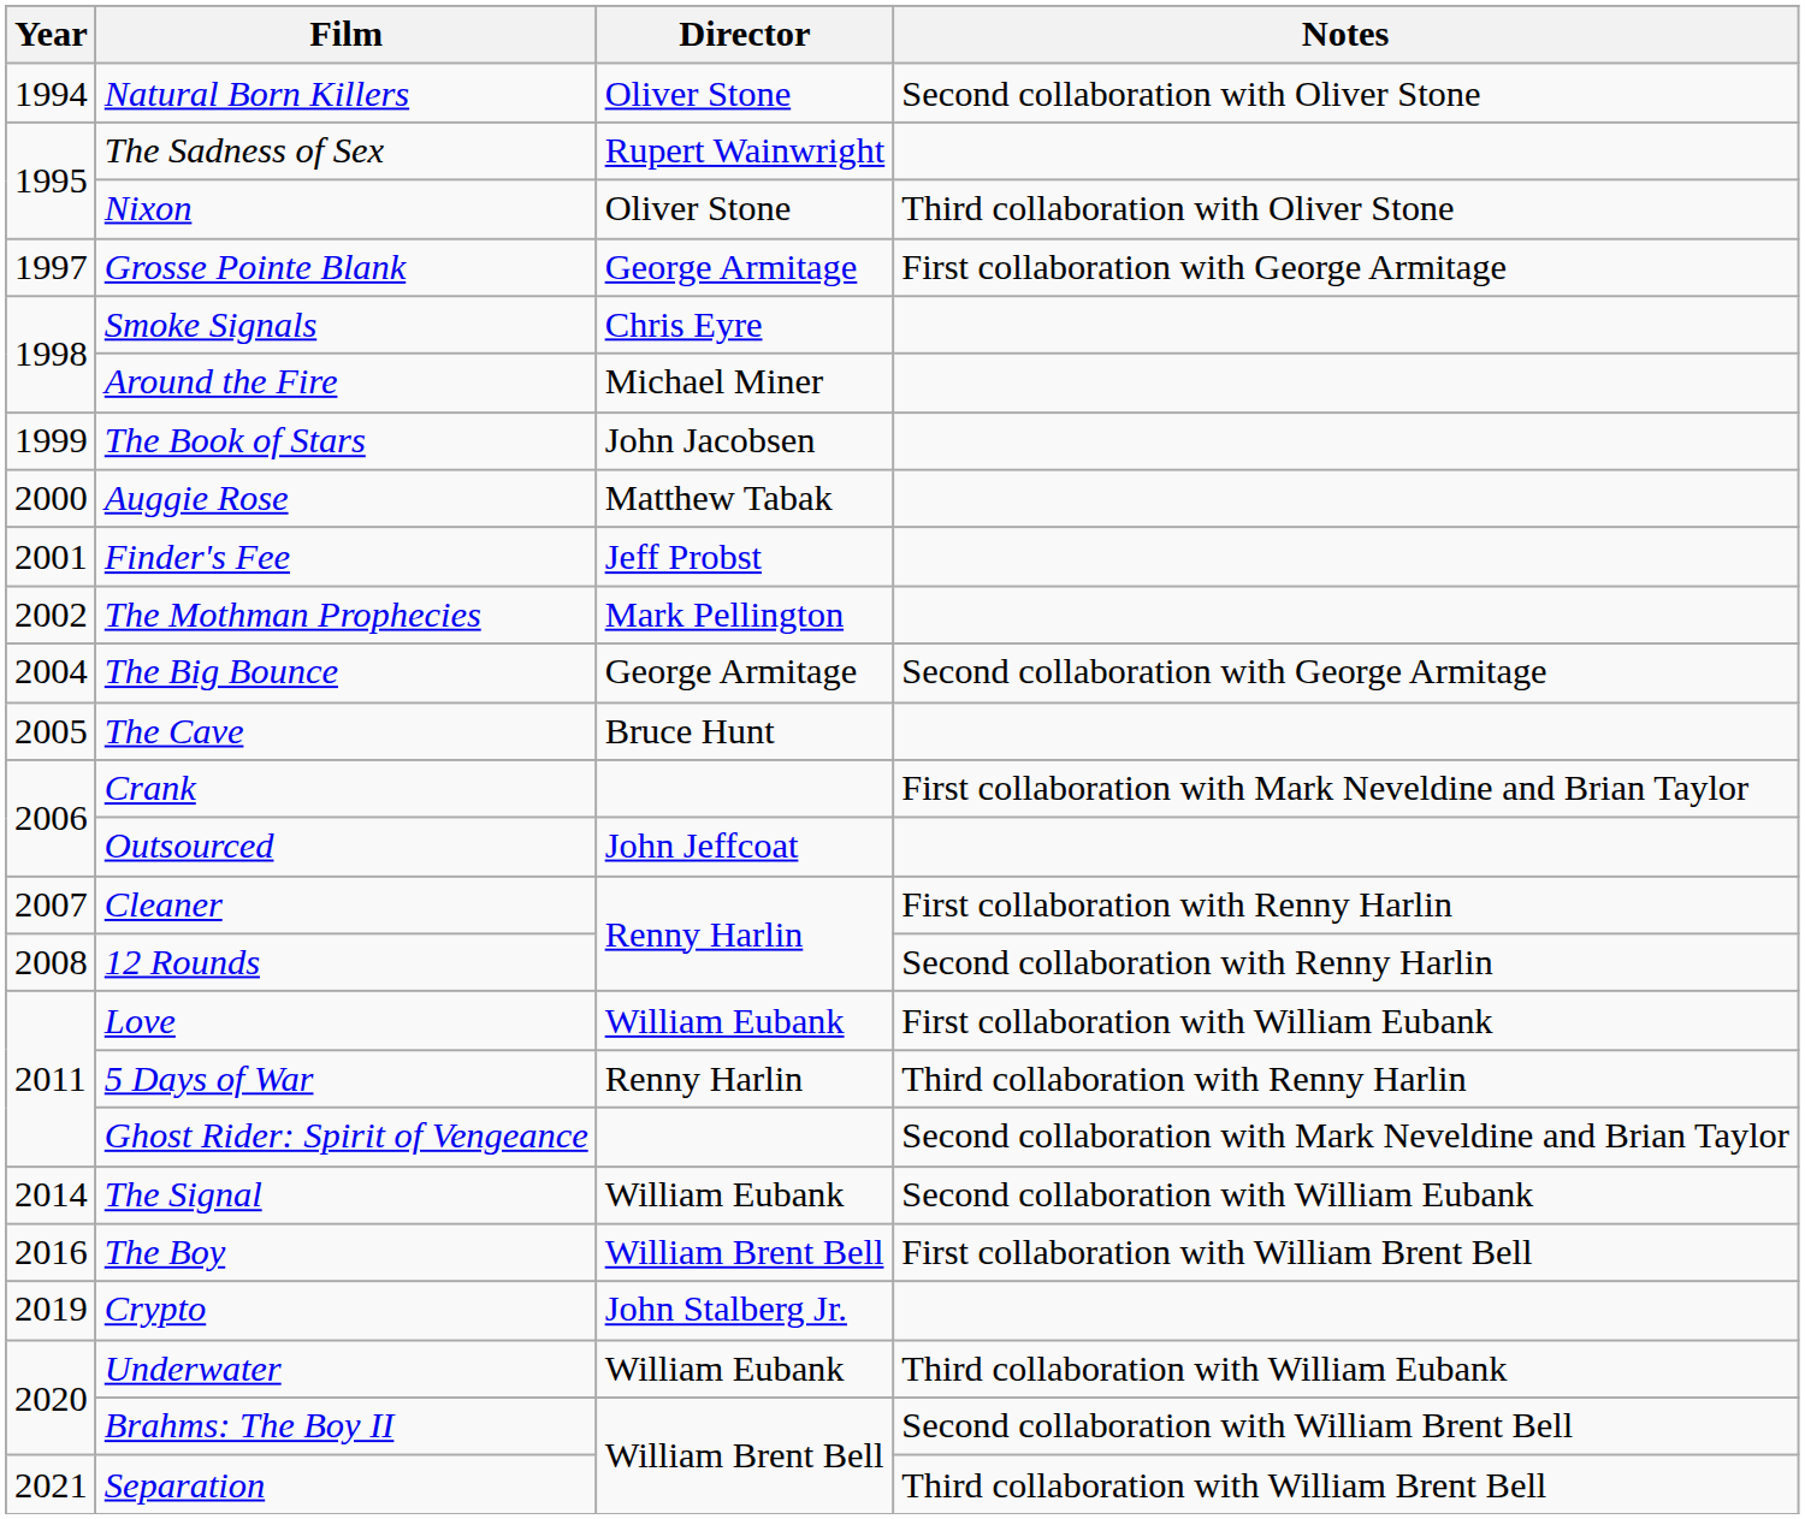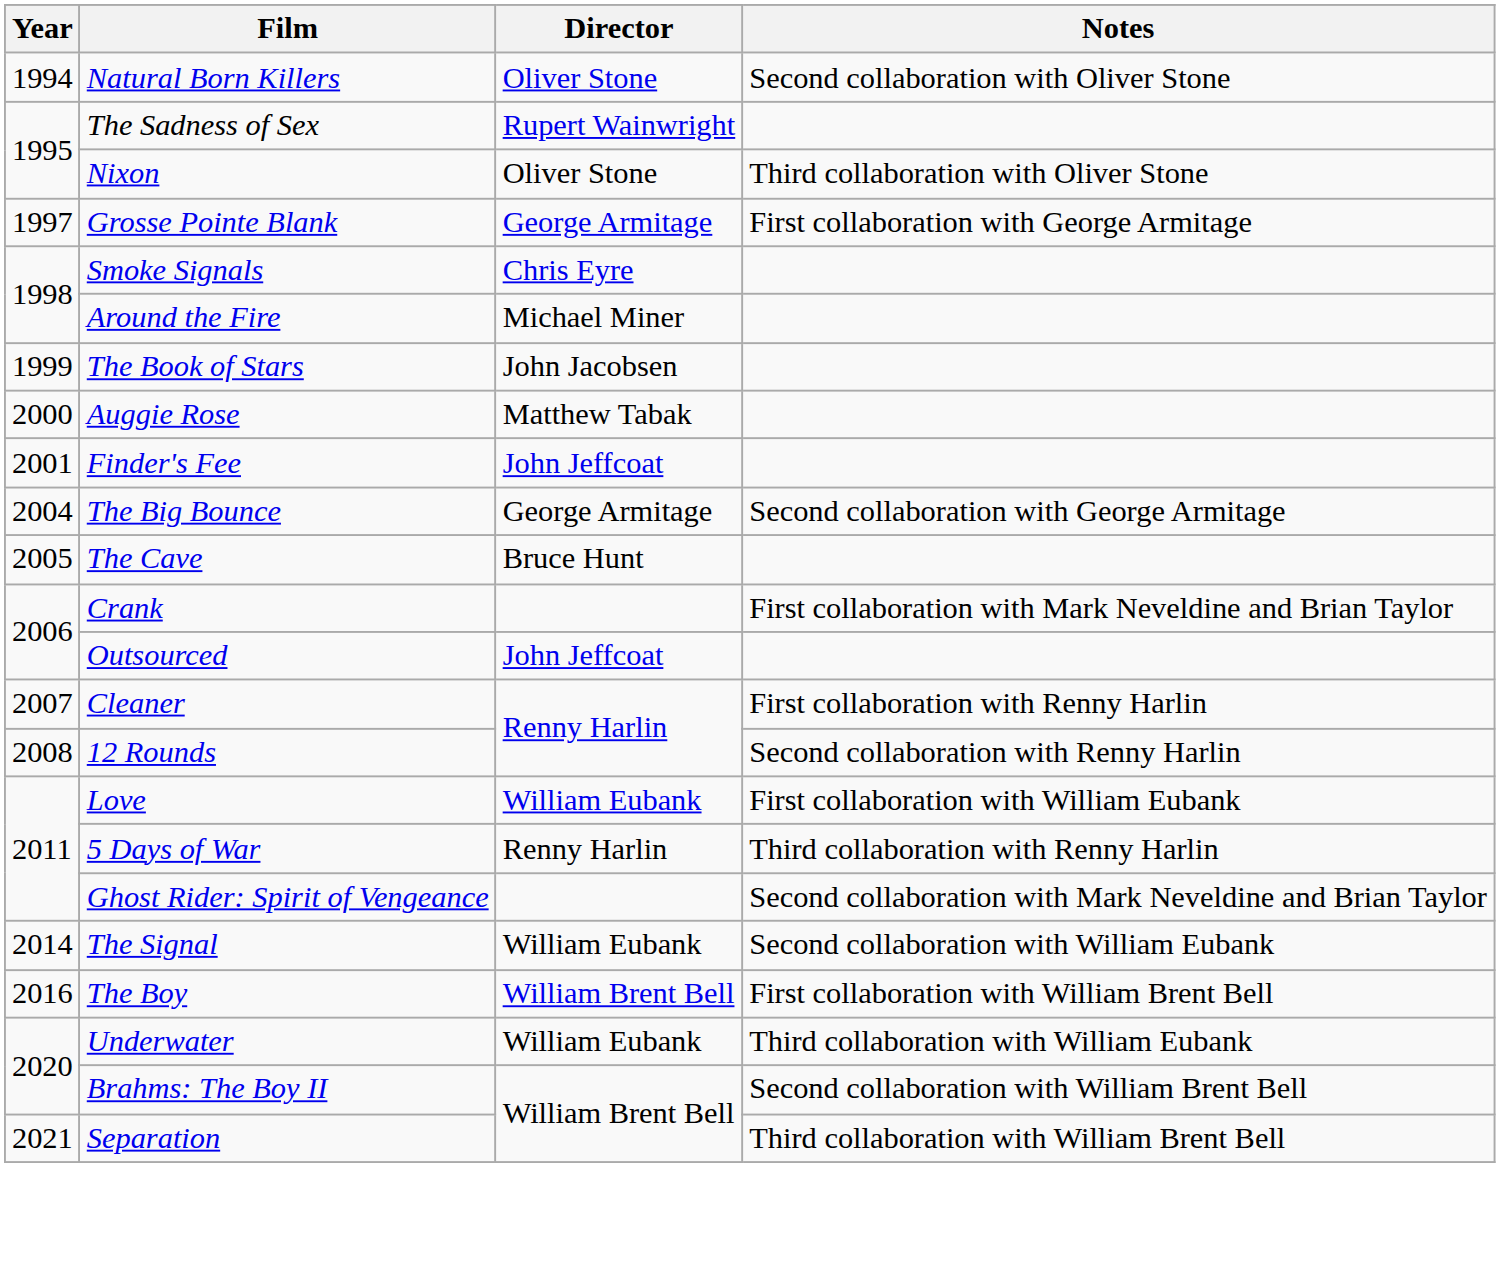 <table class="wikitable">
 <tr>
 <th>Year</th>
 <th>Film</th>
 <th>Director</th>
 <th>Notes</th>
 </tr>
 <tr>
 <td>1994</td>
 <td><em><a href='#'>Natural Born Killers</a></em></td>
 <td><a href='#'>Oliver Stone</a></td>
 <td>Second collaboration with Oliver Stone</td>
 </tr>
 <tr>
 <td rowspan=2>1995</td>
 <td><em>The Sadness of Sex</em></td>
 <td><a href='#'>Rupert Wainwright</a></td>
 <td></td>
 </tr>
 <tr>
 <td><em><a href='#'>Nixon</a></em></td>
 <td>Oliver Stone</td>
 <td>Third collaboration with Oliver Stone</td>
 </tr>
 <tr>
 <td>1997</td>
 <td><em><a href='#'>Grosse Pointe Blank</a></em></td>
 <td><a href='#'>George Armitage</a></td>
 <td>First collaboration with George Armitage</td>
 </tr>
 <tr>
 <td rowspan=2>1998</td>
 <td><em><a href='#'>Smoke Signals</a></em></td>
 <td><a href='#'>Chris Eyre</a></td>
 <td></td>
 </tr>
 <tr>
 <td><em><a href='#'>Around the Fire</a></em></td>
 <td>Michael Miner</td>
 <td></td>
 </tr>
 <tr>
 <td>1999</td>
 <td><em><a href='#'>The Book of Stars</a></em></td>
 <td>John Jacobsen</td>
 <td></td>
 </tr>
 <tr>
 <td>2000</td>
 <td><em><a href='#'>Auggie Rose</a></em></td>
 <td>Matthew Tabak</td>
 <td></td>
 </tr>
 <tr>
 <td>2001</td>
 <td><em><a href='#'>Finder's Fee</a></em></td>
-<td><a href='#'>Jeff Probst</a></td>
-<td></td>
-</tr>
-<tr>
-<td>2002</td>
-<td><em><a href='#'>The Mothman Prophecies</a></em></td>
-<td><a href='#'>Mark Pellington</a></td>
+<td><a href='#'>John Jeffcoat</a></td>
 <td></td>
 </tr>
 <tr>
 <td>2004</td>
 <td><em><a href='#'>The Big Bounce</a></em></td>
 <td>George Armitage</td>
 <td>Second collaboration with George Armitage</td>
 </tr>
 <tr>
 <td>2005</td>
 <td><em><a href='#'>The Cave</a></em></td>
 <td>Bruce Hunt</td>
 <td></td>
 </tr>
 <tr>
 <td rowspan=2>2006</td>
 <td><em><a href='#'>Crank</a></em></td>
 <td></td>
 <td>First collaboration with Mark Neveldine and Brian Taylor</td>
 </tr>
 <tr>
 <td><em><a href='#'>Outsourced</a></em></td>
 <td><a href='#'>John Jeffcoat</a></td>
 <td></td>
 </tr>
 <tr>
 <td>2007</td>
 <td><em><a href='#'>Cleaner</a></em></td>
 <td rowspan=2><a href='#'>Renny Harlin</a></td>
 <td>First collaboration with Renny Harlin</td>
 </tr>
 <tr>
 <td>2008</td>
 <td><em><a href='#'>12 Rounds</a></em></td>
 <td>Second collaboration with Renny Harlin</td>
 </tr>
 <tr>
 <td rowspan=3>2011</td>
 <td><em><a href='#'>Love</a></em></td>
 <td><a href='#'>William Eubank</a></td>
 <td>First collaboration with William Eubank</td>
 </tr>
 <tr>
 <td><em><a href='#'>5 Days of War</a></em></td>
 <td>Renny Harlin</td>
 <td>Third collaboration with Renny Harlin</td>
 </tr>
 <tr>
 <td><em><a href='#'>Ghost Rider: Spirit of Vengeance</a></em></td>
 <td></td>
 <td>Second collaboration with Mark Neveldine and Brian Taylor</td>
 </tr>
 <tr>
 <td>2014</td>
 <td><em><a href='#'>The Signal</a></em></td>
 <td>William Eubank</td>
 <td>Second collaboration with William Eubank</td>
 </tr>
 <tr>
 <td>2016</td>
 <td><em><a href='#'>The Boy</a></em></td>
 <td><a href='#'>William Brent Bell</a></td>
 <td>First collaboration with William Brent Bell</td>
 </tr>
 <tr>
-<td>2019</td>
-<td><em><a href='#'>Crypto</a></em></td>
-<td><a href='#'>John Stalberg Jr.</a></td>
-<td></td>
-</tr>
-<tr>
 <td rowspan=2>2020</td>
 <td><em><a href='#'>Underwater</a></em></td>
 <td>William Eubank</td>
 <td>Third collaboration with William Eubank</td>
 </tr>
 <tr>
 <td><em><a href='#'>Brahms: The Boy II</a></em></td>
 <td rowspan=2>William Brent Bell</td>
 <td>Second collaboration with William Brent Bell</td>
 </tr>
 <tr>
 <td>2021</td>
 <td><em><a href='#'>Separation</a></em></td>
 <td>Third collaboration with William Brent Bell</td>
 </tr>
 </table>
